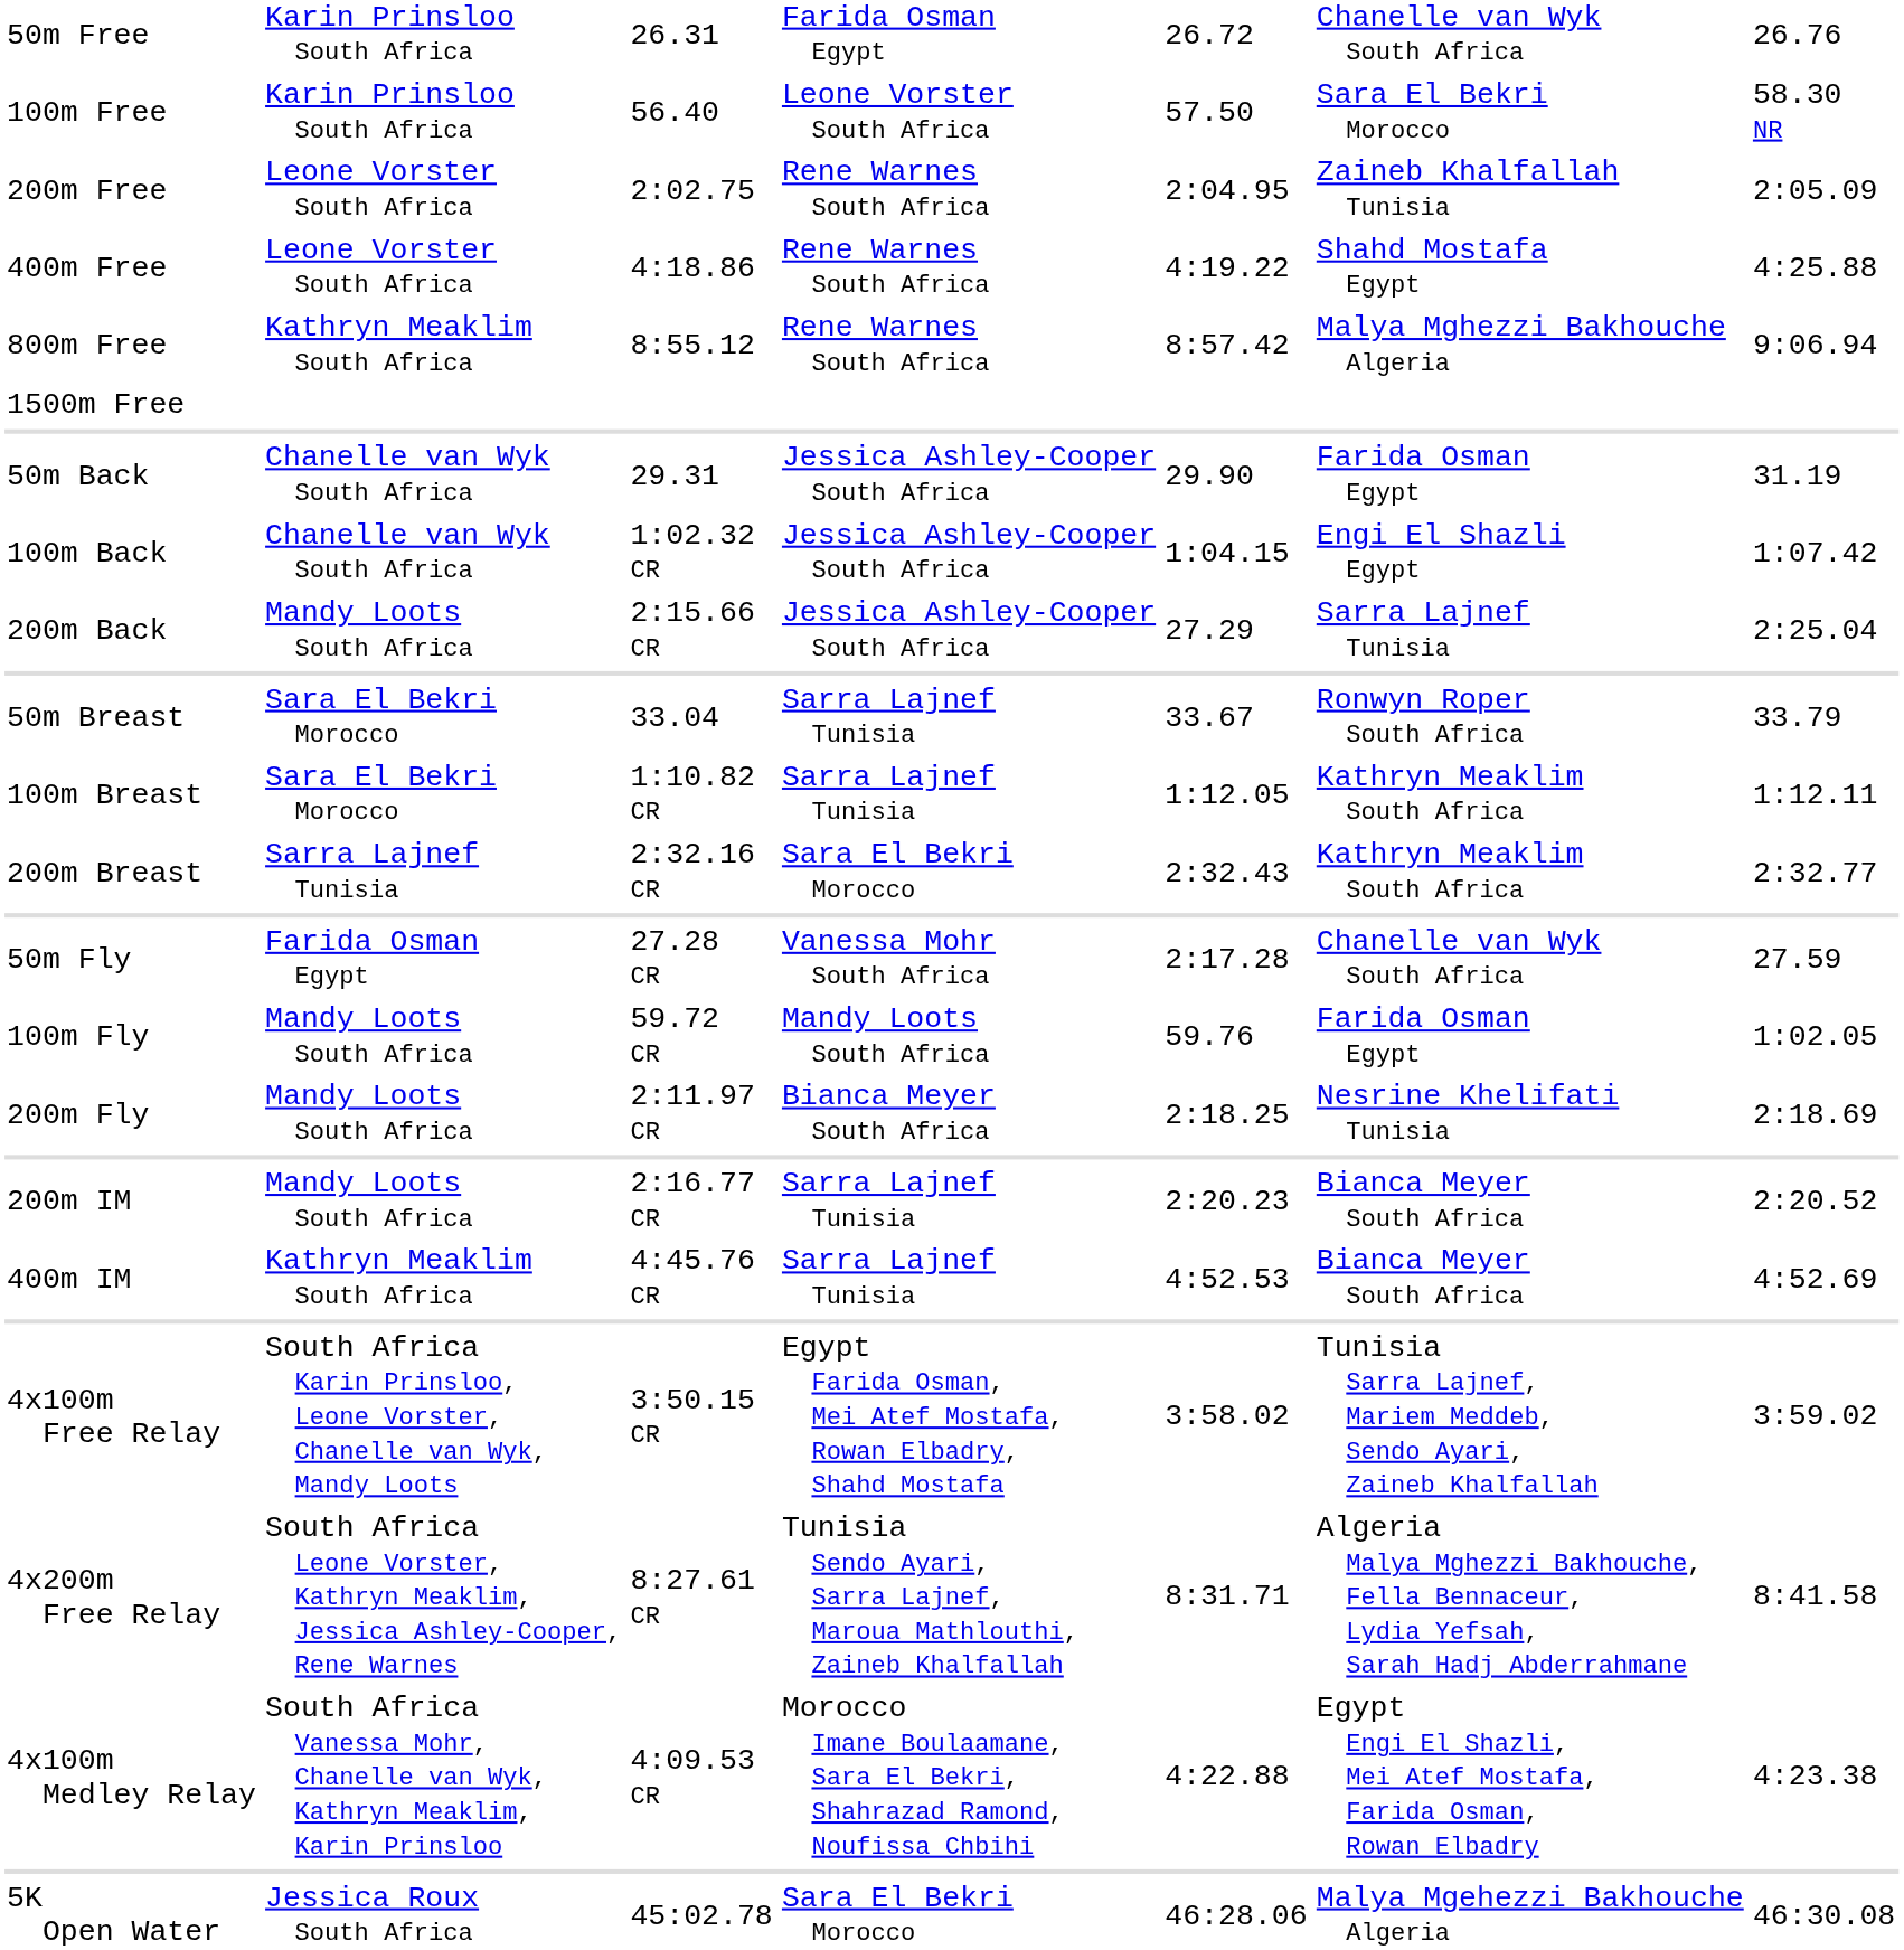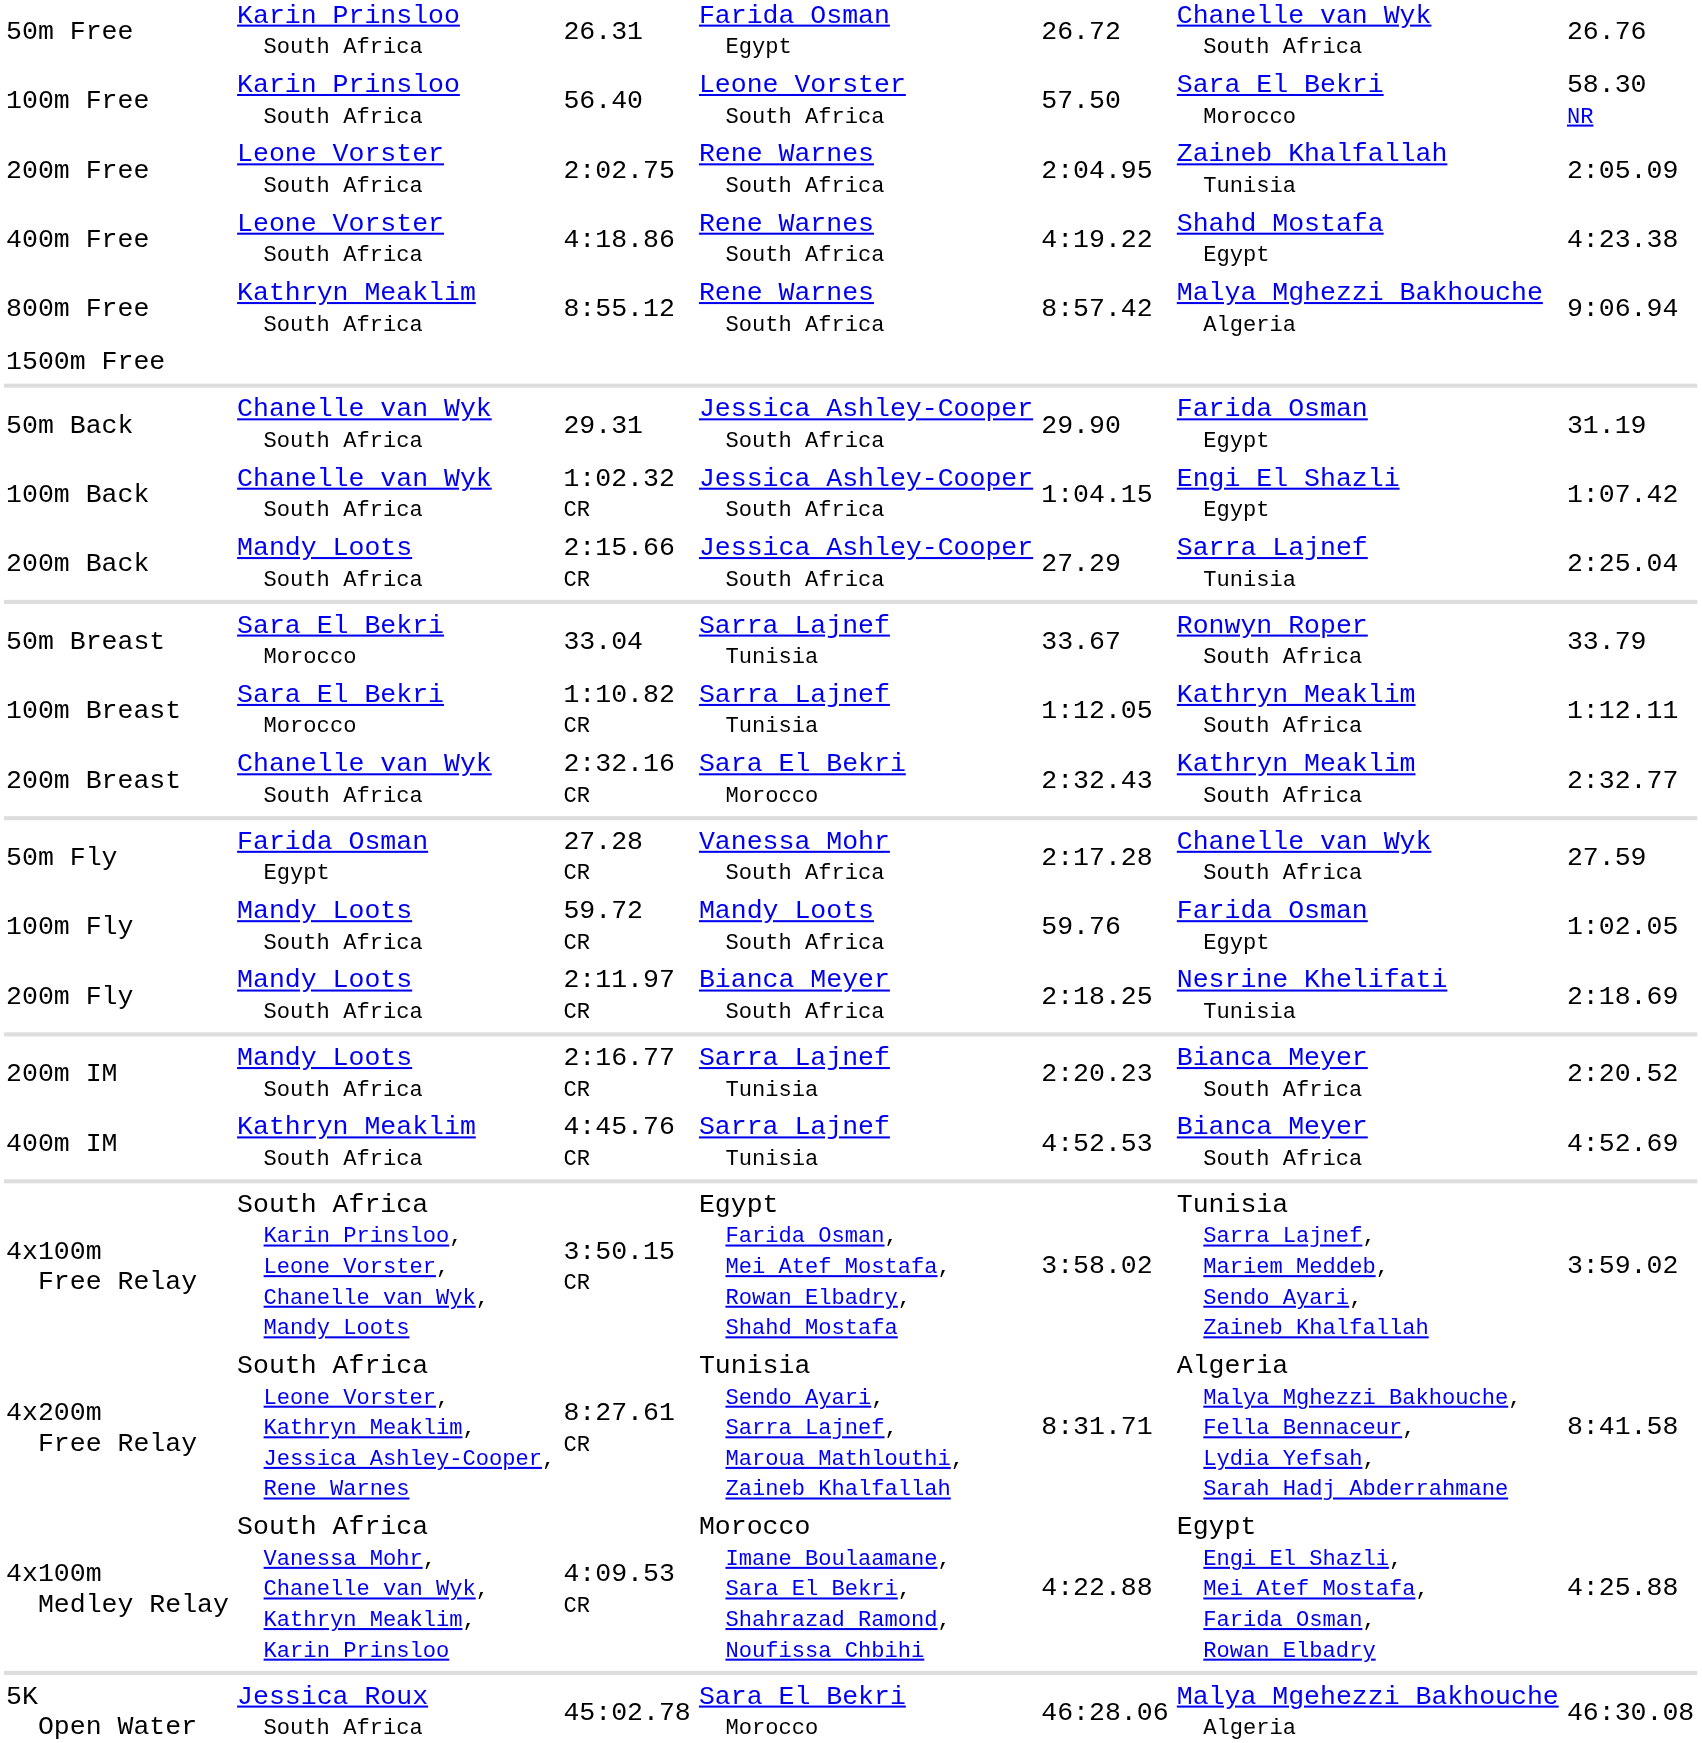 <table>
 <tr>
 <td>50m Free</td>
 <td><a href='#'>Karin Prinsloo</a> <small><br>    South Africa </small></td>
 <td>26.31</td>
 <td><a href='#'>Farida Osman</a> <small><br>    Egypt </small></td>
 <td>26.72</td>
 <td><a href='#'>Chanelle van Wyk</a> <small><br>    South Africa </small></td>
 <td>26.76</td>
 </tr>
 <tr>
 <td>100m Free</td>
 <td><a href='#'>Karin Prinsloo</a> <small><br>    South Africa </small></td>
 <td>56.40</td>
 <td><a href='#'>Leone Vorster</a> <small><br>    South Africa </small></td>
 <td>57.50</td>
 <td><a href='#'>Sara El Bekri</a> <small><br>    Morocco </small></td>
 <td>58.30 <small><br><a href='#'>NR</a></small></td>
 </tr>
 <tr>
 <td>200m Free</td>
 <td><a href='#'>Leone Vorster</a> <small><br>    South Africa </small></td>
 <td>2:02.75</td>
 <td><a href='#'>Rene Warnes</a> <small><br>    South Africa </small></td>
 <td>2:04.95</td>
 <td><a href='#'>Zaineb Khalfallah</a> <small><br>    Tunisia </small></td>
 <td>2:05.09</td>
 </tr>
 <tr>
 <td>400m Free</td>
 <td><a href='#'>Leone Vorster</a> <small><br>    South Africa </small></td>
 <td>4:18.86</td>
 <td><a href='#'>Rene Warnes</a> <small><br>    South Africa </small></td>
 <td>4:19.22</td>
 <td><a href='#'>Shahd Mostafa</a> <small><br>    Egypt </small></td>
-<td>4:25.88</td>
+<td>4:23.38</td>
 </tr>
 <tr>
 <td>800m Free</td>
 <td><a href='#'>Kathryn Meaklim</a> <small><br>    South Africa </small></td>
 <td>8:55.12</td>
 <td><a href='#'>Rene Warnes</a> <small><br>    South Africa </small></td>
 <td>8:57.42</td>
 <td><a href='#'>Malya Mghezzi Bakhouche</a> <small><br>    Algeria </small></td>
 <td>9:06.94</td>
 </tr>
 <tr>
 <td>1500m Free</td>
 <td></td>
 <td></td>
 <td></td>
 <td></td>
 <td></td>
 <td></td>
 </tr>
 <tr bgcolor=#DDDDDD>
 <td colspan=7></td>
 </tr>
 <tr>
 <td>50m Back</td>
 <td><a href='#'>Chanelle van Wyk</a> <small><br>    South Africa </small></td>
 <td>29.31</td>
 <td><a href='#'>Jessica Ashley-Cooper</a> <small><br>    South Africa </small></td>
 <td>29.90</td>
 <td><a href='#'>Farida Osman</a> <small><br>    Egypt </small></td>
 <td>31.19</td>
 </tr>
 <tr>
 <td>100m Back</td>
 <td><a href='#'>Chanelle van Wyk</a> <small><br>    South Africa </small></td>
 <td>1:02.32 <small><br>CR</small></td>
 <td><a href='#'>Jessica Ashley-Cooper</a> <small><br>    South Africa </small></td>
 <td>1:04.15</td>
 <td><a href='#'>Engi El Shazli</a> <small><br>    Egypt </small></td>
 <td>1:07.42</td>
 </tr>
 <tr>
 <td>200m Back</td>
 <td><a href='#'>Mandy Loots</a> <small><br>    South Africa </small></td>
 <td>2:15.66 <small><br>CR</small></td>
 <td><a href='#'>Jessica Ashley-Cooper</a> <small><br>    South Africa </small></td>
 <td>27.29</td>
 <td><a href='#'>Sarra Lajnef</a> <small><br>    Tunisia </small></td>
 <td>2:25.04</td>
 </tr>
 <tr bgcolor=#DDDDDD>
 <td colspan=7></td>
 </tr>
 <tr>
 <td>50m Breast</td>
 <td><a href='#'>Sara El Bekri</a> <small><br>    Morocco </small></td>
 <td>33.04</td>
 <td><a href='#'>Sarra Lajnef</a> <small><br>    Tunisia </small></td>
 <td>33.67</td>
 <td><a href='#'>Ronwyn Roper</a> <small><br>    South Africa </small></td>
 <td>33.79</td>
 </tr>
 <tr>
 <td>100m Breast</td>
 <td><a href='#'>Sara El Bekri</a> <small><br>    Morocco </small></td>
 <td>1:10.82 <small><br>CR</small></td>
 <td><a href='#'>Sarra Lajnef</a> <small><br>    Tunisia </small></td>
 <td>1:12.05</td>
 <td><a href='#'>Kathryn Meaklim</a> <small><br>    South Africa </small></td>
 <td>1:12.11</td>
 </tr>
 <tr>
 <td>200m Breast</td>
-<td><a href='#'>Sarra Lajnef</a> <small><br>    Tunisia </small></td>
+<td><a href='#'>Chanelle van Wyk</a> <small><br>    South Africa </small></td>
 <td>2:32.16 <small><br>CR</small></td>
 <td><a href='#'>Sara El Bekri</a> <small><br>    Morocco </small></td>
 <td>2:32.43</td>
 <td><a href='#'>Kathryn Meaklim</a> <small><br>    South Africa </small></td>
 <td>2:32.77</td>
 </tr>
 <tr bgcolor=#DDDDDD>
 <td colspan=7></td>
 </tr>
 <tr>
 <td>50m Fly</td>
 <td><a href='#'>Farida Osman</a> <small><br>    Egypt </small></td>
 <td>27.28 <small><br>CR</small></td>
 <td><a href='#'>Vanessa Mohr</a> <small><br>    South Africa </small></td>
 <td>2:17.28</td>
 <td><a href='#'>Chanelle van Wyk</a> <small><br>    South Africa </small></td>
 <td>27.59</td>
 </tr>
 <tr>
 <td>100m Fly</td>
 <td><a href='#'>Mandy Loots</a> <small><br>    South Africa </small></td>
 <td>59.72 <small><br>CR</small></td>
 <td><a href='#'>Mandy Loots</a> <small><br>    South Africa </small></td>
 <td>59.76</td>
 <td><a href='#'>Farida Osman</a> <small><br>    Egypt </small></td>
 <td>1:02.05</td>
 </tr>
 <tr>
 <td>200m Fly</td>
 <td><a href='#'>Mandy Loots</a> <small><br>    South Africa </small></td>
 <td>2:11.97 <small><br>CR</small></td>
 <td><a href='#'>Bianca Meyer</a> <small><br>    South Africa </small></td>
 <td>2:18.25</td>
 <td><a href='#'>Nesrine Khelifati</a> <small><br>    Tunisia</small></td>
 <td>2:18.69</td>
 </tr>
 <tr bgcolor=#DDDDDD>
 <td colspan=7></td>
 </tr>
 <tr>
 <td>200m IM</td>
 <td><a href='#'>Mandy Loots</a> <small><br>    South Africa </small></td>
 <td>2:16.77 <small><br>CR</small></td>
 <td><a href='#'>Sarra Lajnef</a> <small><br>    Tunisia </small></td>
 <td>2:20.23</td>
 <td><a href='#'>Bianca Meyer</a> <small><br>    South Africa </small></td>
 <td>2:20.52</td>
 </tr>
 <tr>
 <td>400m IM</td>
 <td><a href='#'>Kathryn Meaklim</a> <small><br>    South Africa </small></td>
 <td>4:45.76 <small><br>CR</small></td>
 <td><a href='#'>Sarra Lajnef</a> <small><br>    Tunisia </small></td>
 <td>4:52.53</td>
 <td><a href='#'>Bianca Meyer</a> <small><br>    South Africa </small></td>
 <td>4:52.69</td>
 </tr>
 <tr bgcolor=#DDDDDD>
 <td colspan=7></td>
 </tr>
 <tr>
 <td>4x100m <br>  Free Relay</td>
 <td> South Africa <small><br>   <a href='#'>Karin Prinsloo</a>, <br>   <a href='#'>Leone Vorster</a>, <br>   <a href='#'>Chanelle van Wyk</a>, <br>   <a href='#'>Mandy Loots</a> </small></td>
 <td>3:50.15 <small><br>CR</small></td>
 <td> Egypt <small><br>   <a href='#'>Farida Osman</a>, <br>   <a href='#'>Mei Atef Mostafa</a>, <br>   <a href='#'>Rowan Elbadry</a>, <br>   <a href='#'>Shahd Mostafa</a> </small></td>
 <td>3:58.02</td>
 <td> Tunisia <small><br>   <a href='#'>Sarra Lajnef</a>, <br>   <a href='#'>Mariem Meddeb</a>, <br>   <a href='#'>Sendo Ayari</a>, <br>   <a href='#'>Zaineb Khalfallah</a> </small></td>
 <td>3:59.02</td>
 </tr>
 <tr>
 <td>4x200m <br>  Free Relay</td>
 <td> South Africa <small><br>   <a href='#'>Leone Vorster</a>, <br>   <a href='#'>Kathryn Meaklim</a>, <br>   <a href='#'>Jessica Ashley-Cooper</a>, <br>   <a href='#'>Rene Warnes</a> </small></td>
 <td>8:27.61 <small><br>CR</small></td>
 <td> Tunisia <small><br>   <a href='#'>Sendo Ayari</a>, <br>   <a href='#'>Sarra Lajnef</a>, <br>   <a href='#'>Maroua Mathlouthi</a>, <br>   <a href='#'>Zaineb Khalfallah</a> </small></td>
 <td>8:31.71</td>
 <td> Algeria <small><br>   <a href='#'>Malya Mghezzi Bakhouche</a>, <br>   <a href='#'>Fella Bennaceur</a>, <br>   <a href='#'>Lydia Yefsah</a>, <br>   <a href='#'>Sarah Hadj Abderrahmane</a> </small></td>
 <td>8:41.58</td>
 </tr>
 <tr>
 <td>4x100m <br>  Medley Relay</td>
 <td> South Africa <small><br>   <a href='#'>Vanessa Mohr</a>, <br>   <a href='#'>Chanelle van Wyk</a>, <br>   <a href='#'>Kathryn Meaklim</a>, <br>   <a href='#'>Karin Prinsloo</a> </small></td>
 <td>4:09.53 <small><br>CR</small></td>
 <td> Morocco <small><br>   <a href='#'>Imane Boulaamane</a>, <br>   <a href='#'>Sara El Bekri</a>, <br>   <a href='#'>Shahrazad Ramond</a>, <br>   <a href='#'>Noufissa Chbihi</a> </small></td>
 <td>4:22.88</td>
 <td> Egypt <small><br>   <a href='#'>Engi El Shazli</a>, <br>   <a href='#'>Mei Atef Mostafa</a>, <br>   <a href='#'>Farida Osman</a>, <br>   <a href='#'>Rowan Elbadry</a> </small></td>
-<td>4:23.38</td>
+<td>4:25.88</td>
 </tr>
 <tr bgcolor=#DDDDDD>
 <td colspan=7></td>
 </tr>
 <tr>
 <td>5K <br>  Open Water</td>
 <td><a href='#'>Jessica Roux</a> <small><br>    South Africa </small></td>
 <td>45:02.78</td>
 <td><a href='#'>Sara El Bekri</a> <small><br>    Morocco </small></td>
 <td>46:28.06</td>
 <td><a href='#'>Malya Mgehezzi Bakhouche</a> <small><br>    Algeria </small></td>
 <td>46:30.08</td>
 </tr>
 <tr>
 </tr>
 </table>
